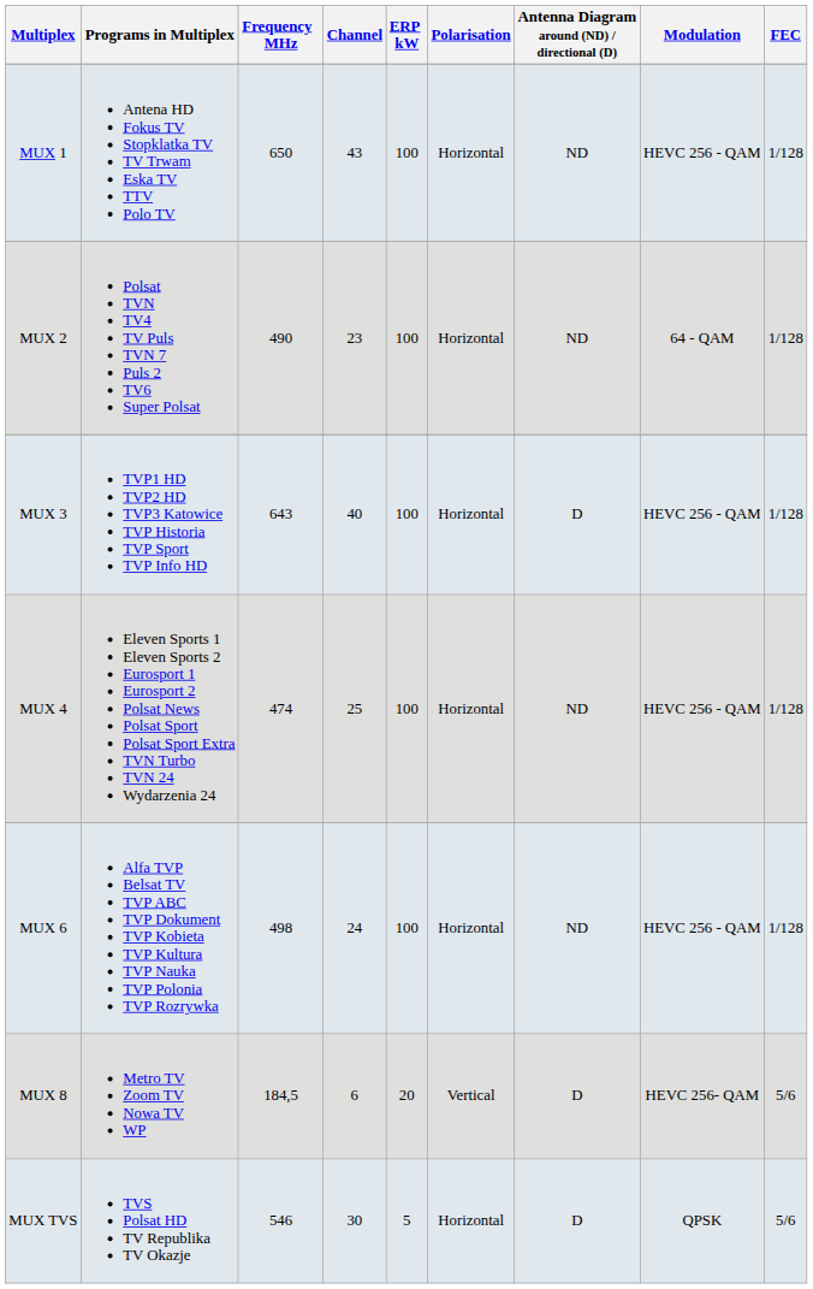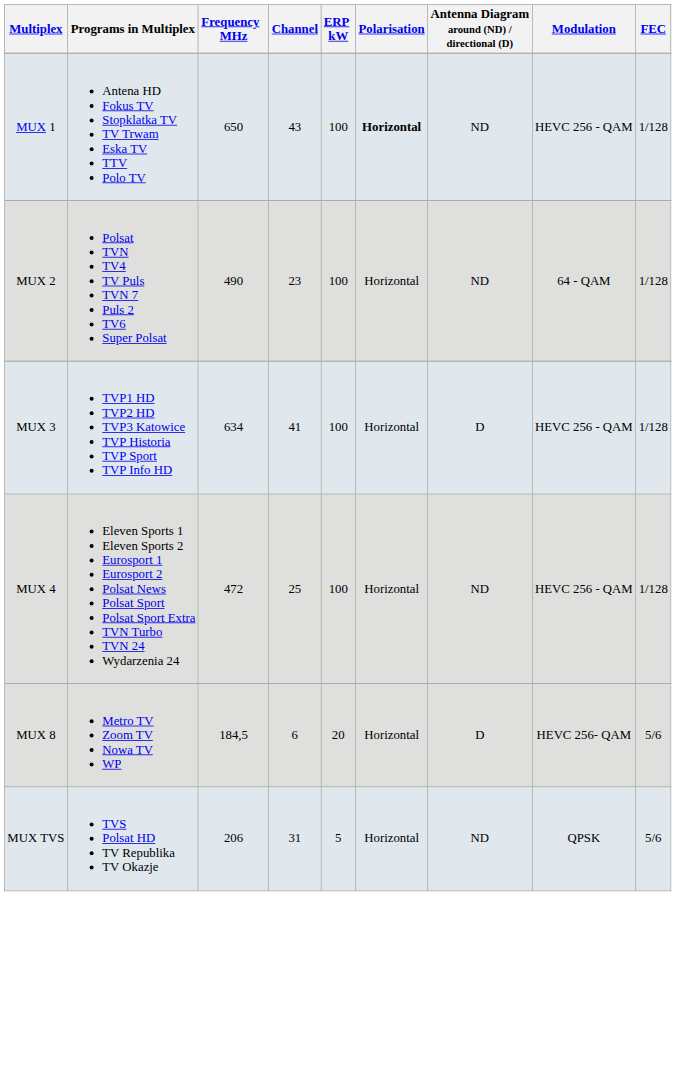 <table class="wikitable"|width="100%">
 <tr style="background:#cccc99;">
 <th><a href='#'>Multiplex</a></th>
 <th>Programs in Multiplex</th>
 <th><a href='#'>Frequency</a>  <br><a href='#'>MHz</a></th>
 <th><a href='#'>Channel</a></th>
 <th><a href='#'>ERP</a> <br><a href='#'>kW</a></th>
 <th><a href='#'>Polarisation</a></th>
 <th>Antenna Diagram<br><small>around (ND) /<br>directional (D)</small></th>
 <th><a href='#'>Modulation</a></th>
 <th><a href='#'>FEC</a></th>
 </tr>
 <tr align="center">
 </tr>
 <tr style="background:#E0E8EE;">
 <td align="center"><a href='#'>MUX</a> 1</td>
 <td><br><ul><li>Antena HD</li><li><a href='#'>Fokus TV</a></li><li><a href='#'>Stopklatka TV</a></li><li><a href='#'>TV Trwam</a></li><li><a href='#'>Eska TV</a></li><li><a href='#'>TTV</a></li><li><a href='#'>Polo TV</a></li></ul></td>
 <td align="center">650</td>
 <td align="center">43</td>
 <td align="center">100</td>
-<td align="center">Horizontal</td>
+<td align="center"><strong>Horizontal</strong></td>
 <td align="center">ND</td>
 <td align="center">HEVC 256 - QAM</td>
 <td align="center">1/128</td>
 </tr>
 <tr align="center">
 </tr>
 <tr style="background:#dfdfdd;">
 <td align="center">MUX 2</td>
 <td><br><ul><li><a href='#'>Polsat</a></li><li><a href='#'>TVN</a></li><li><a href='#'>TV4</a></li><li><a href='#'>TV Puls</a></li><li><a href='#'>TVN 7</a></li><li><a href='#'>Puls 2</a></li><li><a href='#'>TV6</a></li><li><a href='#'>Super Polsat</a></li></ul></td>
 <td align="center">490</td>
 <td align="center">23</td>
 <td align="center">100</td>
 <td align="center">Horizontal</td>
 <td align="center">ND</td>
 <td align="center">64 - QAM</td>
 <td align="center">1/128</td>
 </tr>
 <tr align="center">
 </tr>
 <tr style="background:#E0E8EE;">
 <td align="center">MUX 3</td>
 <td><br><ul><li><a href='#'>TVP1 HD</a></li><li><a href='#'>TVP2 HD</a></li><li><a href='#'>TVP3 Katowice</a></li><li><a href='#'>TVP Historia</a></li><li><a href='#'>TVP Sport</a></li><li><a href='#'>TVP Info HD</a></li></ul></td>
-<td align="center">643</td>
-<td align="center">40</td>
+<td align="center">634</td>
+<td align="center">41</td>
 <td align="center">100</td>
 <td align="center">Horizontal</td>
 <td align="center">D</td>
 <td align="center">HEVC 256 - QAM</td>
 <td align="center">1/128</td>
 </tr>
 <tr style="background:#dfdfdd;">
 <td align="center">MUX 4</td>
 <td><br><ul><li>Eleven Sports 1</li><li>Eleven Sports 2</li><li><a href='#'>Eurosport 1</a></li><li><a href='#'>Eurosport 2</a></li><li><a href='#'>Polsat News</a></li><li><a href='#'>Polsat Sport</a></li><li><a href='#'>Polsat Sport Extra</a></li><li><a href='#'>TVN Turbo</a></li><li><a href='#'>TVN 24</a></li><li>Wydarzenia 24</li></ul></td>
-<td align="center">474</td>
+<td align="center">472</td>
 <td align="center">25</td>
 <td align="center">100</td>
 <td align="center">Horizontal</td>
 <td align="center">ND</td>
 <td align="center">HEVC 256 - QAM</td>
 <td align="center">1/128</td>
 </tr>
 <tr align="center">
 </tr>
-<tr style="background:#E0E8EE;">
-<td align="center">MUX 6</td>
-<td><br><ul><li><a href='#'>Alfa TVP</a></li><li><a href='#'>Belsat TV</a></li><li><a href='#'>TVP ABC</a></li><li><a href='#'>TVP Dokument</a></li><li><a href='#'>TVP Kobieta</a></li><li><a href='#'>TVP Kultura</a></li><li><a href='#'>TVP Nauka</a></li><li><a href='#'>TVP Polonia</a></li><li><a href='#'>TVP Rozrywka</a></li></ul></td>
-<td align="center">498</td>
-<td align="center">24</td>
-<td align="center">100</td>
-<td align="center">Horizontal</td>
-<td align="center">ND</td>
-<td align="center">HEVC 256 - QAM</td>
-<td align="center">1/128</td>
-</tr>
 <tr style="background:#dfdfdd;">
 <td align="center">MUX 8</td>
 <td><br><ul><li><a href='#'>Metro TV</a></li><li><a href='#'>Zoom TV</a></li><li><a href='#'>Nowa TV</a></li><li><a href='#'>WP</a></li></ul></td>
 <td align="center">184,5</td>
 <td align="center">6</td>
 <td align="center">20</td>
-<td align="center">Vertical</td>
+<td align="center">Horizontal</td>
 <td align="center">D</td>
 <td align="center">HEVC 256- QAM</td>
 <td align="center">5/6</td>
 </tr>
 <tr style="background:#E0E8EE;">
 <td align="center">MUX TVS</td>
 <td><br><ul><li><a href='#'>TVS</a></li><li><a href='#'>Polsat HD</a></li><li>TV Republika</li><li>TV Okazje</li></ul></td>
-<td align="center">546</td>
-<td align="center">30</td>
+<td align="center">206</td>
+<td align="center">31</td>
 <td align="center">5</td>
 <td align="center">Horizontal</td>
-<td align="center">D</td>
+<td align="center">ND</td>
 <td align="center">QPSK</td>
 <td align="center">5/6</td>
 </tr>
 </table>
